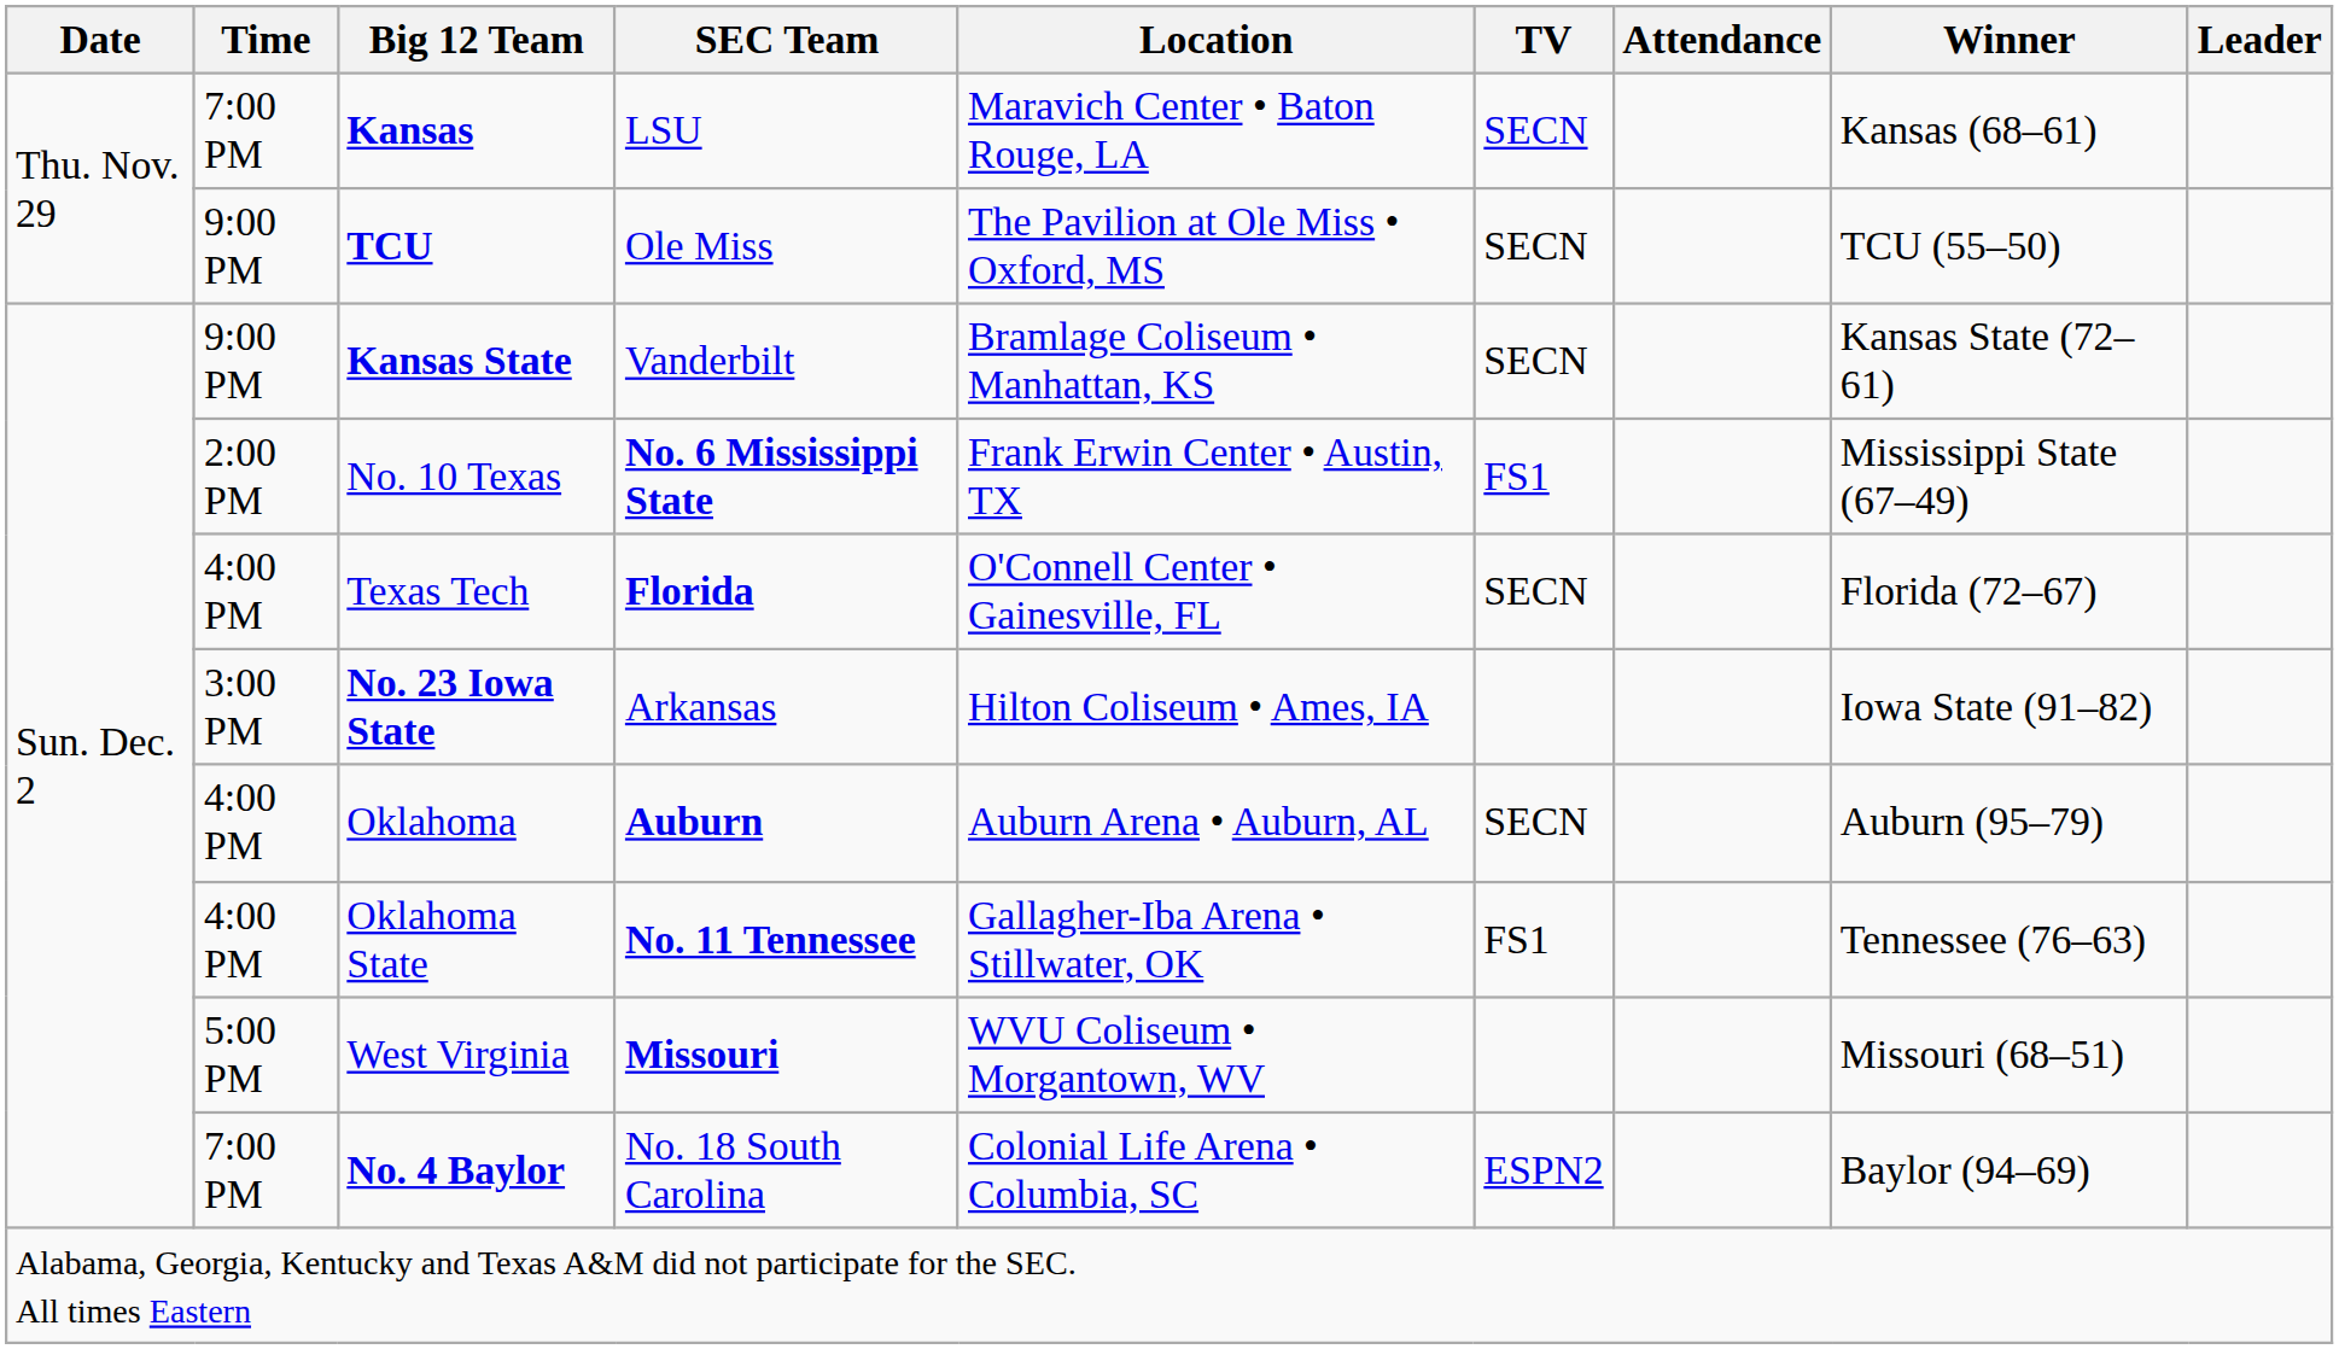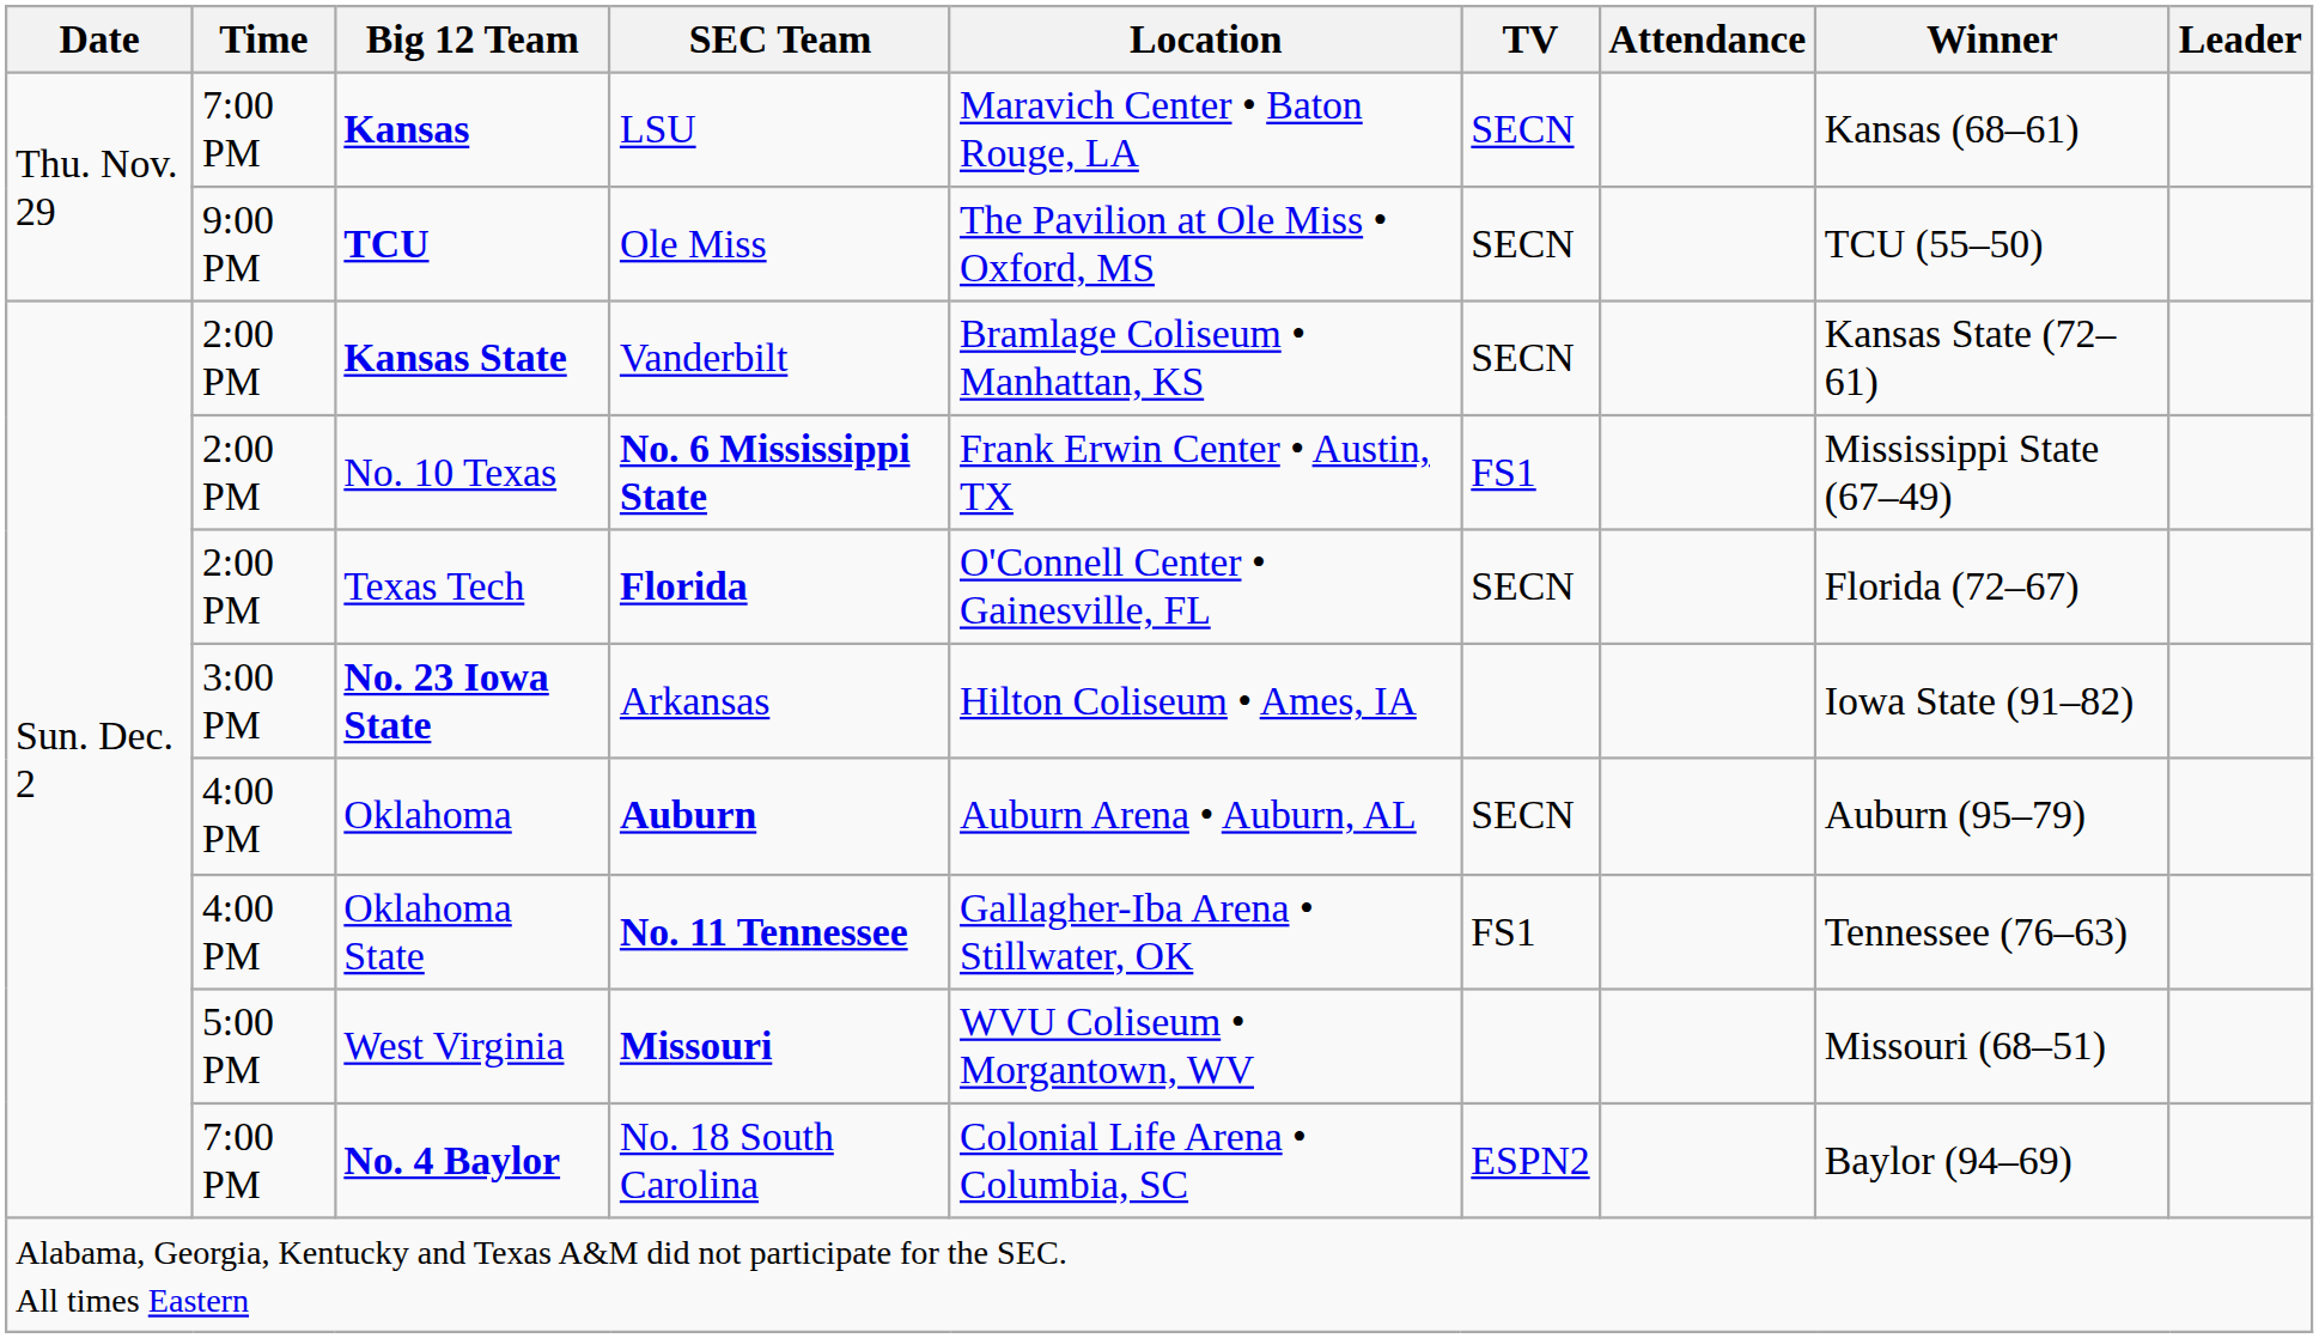 <table class="wikitable" style="font-size: 95%">
 <tr align="center">
 <th>Date</th>
 <th>Time</th>
 <th>Big 12 Team</th>
 <th>SEC Team</th>
 <th>Location</th>
 <th>TV</th>
 <th>Attendance</th>
 <th>Winner</th>
 <th>Leader</th>
 </tr>
 <tr>
 <td rowspan=2>Thu. Nov. 29</td>
 <td>7:00 PM</td>
 <td><strong><a href='#'>Kansas</a></strong></td>
 <td><a href='#'>LSU</a></td>
 <td><a href='#'>Maravich Center</a> • <a href='#'>Baton Rouge, LA</a></td>
 <td><a href='#'>SECN</a></td>
 <td></td>
 <td>Kansas (68–61)</td>
 <td></td>
 </tr>
 <tr>
 <td>9:00 PM</td>
 <td><strong><a href='#'>TCU</a></strong></td>
 <td><a href='#'>Ole Miss</a></td>
 <td><a href='#'>The Pavilion at Ole Miss</a> • <a href='#'>Oxford, MS</a></td>
 <td>SECN</td>
 <td></td>
 <td>TCU (55–50)</td>
 <td></td>
 </tr>
 <tr>
 <td rowspan=8>Sun. Dec. 2</td>
-<td>9:00 PM</td>
+<td>2:00 PM</td>
 <td><strong><a href='#'>Kansas State</a></strong></td>
 <td><a href='#'>Vanderbilt</a></td>
 <td><a href='#'>Bramlage Coliseum</a> • <a href='#'>Manhattan, KS</a></td>
 <td>SECN</td>
 <td></td>
 <td>Kansas State (72–61)</td>
 <td></td>
 </tr>
 <tr>
 <td>2:00 PM</td>
 <td><a href='#'>No. 10 Texas</a></td>
 <td><strong><a href='#'>No. 6 Mississippi State</a></strong></td>
 <td><a href='#'>Frank Erwin Center</a> • <a href='#'>Austin, TX</a></td>
 <td><a href='#'>FS1</a></td>
 <td></td>
 <td>Mississippi State (67–49)</td>
 <td></td>
 </tr>
 <tr>
-<td>4:00 PM</td>
+<td>2:00 PM</td>
 <td><a href='#'>Texas Tech</a></td>
 <td><strong><a href='#'>Florida</a></strong></td>
 <td><a href='#'>O'Connell Center</a> • <a href='#'>Gainesville, FL</a></td>
 <td>SECN</td>
 <td></td>
 <td>Florida (72–67)</td>
 <td></td>
 </tr>
 <tr>
 <td>3:00 PM</td>
 <td><strong><a href='#'>No. 23 Iowa State</a></strong></td>
 <td><a href='#'>Arkansas</a></td>
 <td><a href='#'>Hilton Coliseum</a> • <a href='#'>Ames, IA</a></td>
 <td></td>
 <td></td>
 <td>Iowa State (91–82)</td>
 <td></td>
 </tr>
 <tr>
 <td>4:00 PM</td>
 <td><a href='#'>Oklahoma</a></td>
 <td><strong><a href='#'>Auburn</a></strong></td>
 <td><a href='#'>Auburn Arena</a> • <a href='#'>Auburn, AL</a></td>
 <td>SECN</td>
 <td></td>
 <td>Auburn (95–79)</td>
 <td></td>
 </tr>
 <tr>
 <td>4:00 PM</td>
 <td><a href='#'>Oklahoma State</a></td>
 <td><strong><a href='#'>No. 11 Tennessee</a></strong></td>
 <td><a href='#'>Gallagher-Iba Arena</a> • <a href='#'>Stillwater, OK</a></td>
 <td>FS1</td>
 <td></td>
 <td>Tennessee (76–63)</td>
 <td></td>
 </tr>
 <tr>
 <td>5:00 PM</td>
 <td><a href='#'>West Virginia</a></td>
 <td><strong><a href='#'>Missouri</a></strong></td>
 <td><a href='#'>WVU Coliseum</a> • <a href='#'>Morgantown, WV</a></td>
 <td></td>
 <td></td>
 <td>Missouri (68–51)</td>
 <td></td>
 </tr>
 <tr>
 <td>7:00 PM</td>
 <td><strong><a href='#'>No. 4 Baylor</a></strong></td>
 <td><a href='#'>No. 18 South Carolina</a></td>
 <td><a href='#'>Colonial Life Arena</a> • <a href='#'>Columbia, SC</a></td>
 <td><a href='#'>ESPN2</a></td>
 <td></td>
 <td>Baylor (94–69)</td>
 <td></td>
 </tr>
 <tr>
 <td colspan=9><small>Alabama, Georgia, Kentucky and Texas A&M did not participate for the SEC.<br>All times <a href='#'>Eastern</a></small></td>
 </tr>
 </table>
